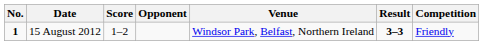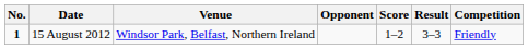 <table class="wikitable sortable">
 <tr>
 <th scope="col">No.</th>
 <th scope="col">Date</th>
+<th scope="col">Venue</th>
+<th scope="col">Opponent</th>
 <th scope="col">Score</th>
-<th scope="col">Opponent</th>
-<th scope="col">Venue</th>
 <th scope="col">Result</th>
 <th scope="col">Competition</th>
 </tr>
 <tr>
 <td align="center"><strong>1</strong></td>
 <td>15 August 2012</td>
+<td><a href='#'>Windsor Park</a>, <a href='#'>Belfast</a>, Northern Ireland</td>
+<td></td>
 <td align="center">1–2</td>
-<td></td>
-<td><a href='#'>Windsor Park</a>, <a href='#'>Belfast</a>, Northern Ireland</td>
-<td align="center"><strong>3–3</strong></td>
+<td align="center">3–3</td>
 <td><a href='#'>Friendly</a></td>
 </tr>
 </table>
